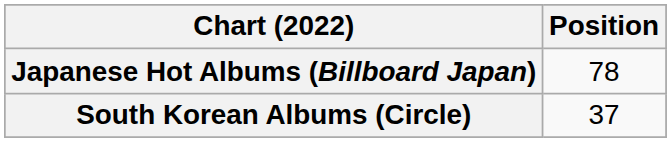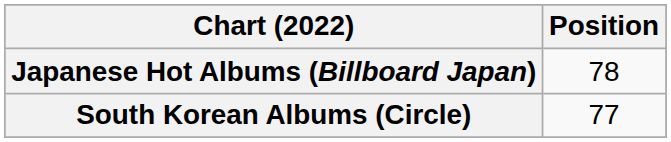 <table class="wikitable sortable plainrowheaders" style="text-align:center">
 <tr>
 <th scope="col">Chart (2022)</th>
 <th scope="col">Position</th>
 </tr>
 <tr>
 <th scope="row">Japanese Hot Albums (<em>Billboard Japan</em>)</th>
 <td>78</td>
 </tr>
 <tr>
 <th scope="row">South Korean Albums (Circle)</th>
-<td>37</td>
+<td>77</td>
 </tr>
 </table>
